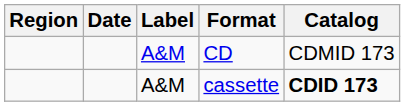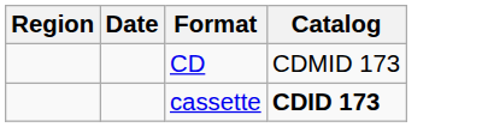 <table class="wikitable">
 <tr>
 <th>Region</th>
 <th>Date</th>
-<th>Label</th>
 <th>Format</th>
 <th>Catalog</th>
 </tr>
 <tr>
 <td></td>
 <td></td>
-<td><a href='#'>A&M</a></td>
 <td><a href='#'>CD</a></td>
 <td>CDMID 173</td>
 </tr>
 <tr>
 <td></td>
 <td></td>
-<td>A&M</td>
 <td><a href='#'>cassette</a></td>
 <td><strong>CDID 173</strong></td>
 </tr>
 </table>
